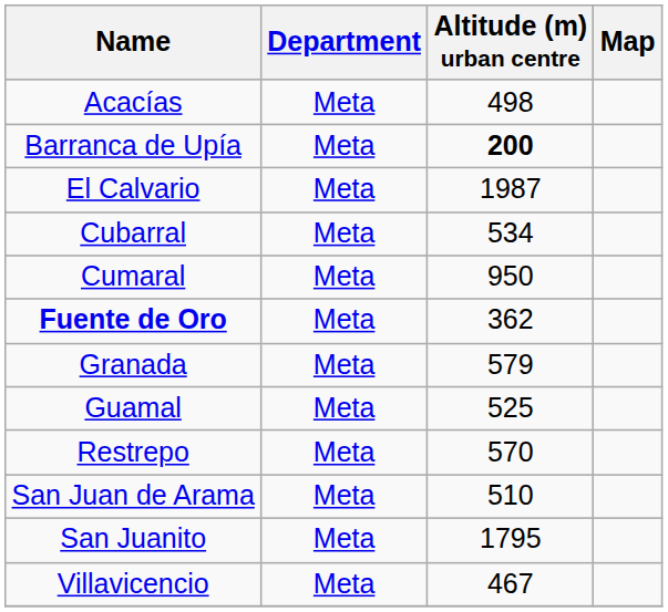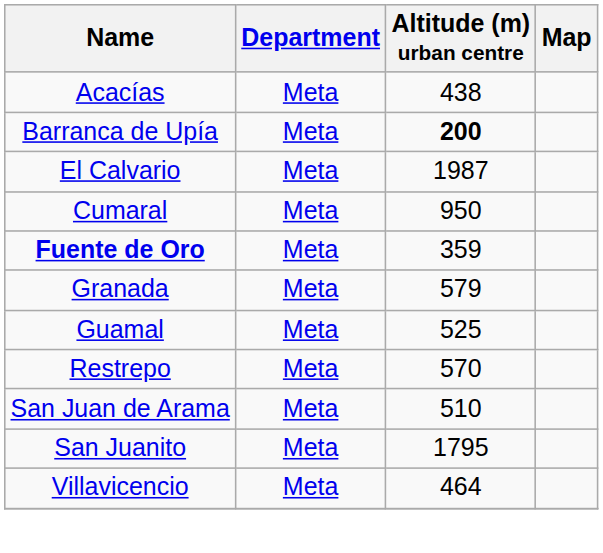 <table class="wikitable sortable mw-collapsible mw-collapsed">
 <tr>
 <th scope="col">Name</th>
 <th scope="col"><a href='#'>Department</a></th>
 <th scope="col">Altitude (m)<br><small>urban centre</small></th>
 <th scope="col">Map</th>
 </tr>
 <tr>
 <td align=center><a href='#'>Acacías</a></td>
 <td align=center><a href='#'>Meta</a></td>
-<td align=center>498</td>
+<td align=center>438</td>
 <td align=center></td>
 </tr>
 <tr>
 <td align=center><a href='#'>Barranca de Upía</a></td>
 <td align=center><a href='#'>Meta</a></td>
 <td align=center><strong>200</strong></td>
 <td align=center></td>
 </tr>
 <tr>
 <td align=center><a href='#'>El Calvario</a></td>
 <td align=center><a href='#'>Meta</a></td>
 <td align=center>1987</td>
 <td align=center></td>
 </tr>
 <tr>
-<td align=center><a href='#'>Cubarral</a></td>
-<td align=center><a href='#'>Meta</a></td>
-<td align=center>534</td>
-<td align=center></td>
-</tr>
-<tr>
 <td align=center><a href='#'>Cumaral</a></td>
 <td align=center><a href='#'>Meta</a></td>
 <td align=center>950</td>
 <td align=center></td>
 </tr>
 <tr>
 <td align=center><strong><a href='#'>Fuente de Oro</a></strong></td>
 <td align=center><a href='#'>Meta</a></td>
-<td align=center>362</td>
+<td align=center>359</td>
 <td align=center></td>
 </tr>
 <tr>
 <td align=center><a href='#'>Granada</a></td>
 <td align=center><a href='#'>Meta</a></td>
 <td align=center>579</td>
 <td align=center></td>
 </tr>
 <tr>
 <td align=center><a href='#'>Guamal</a></td>
 <td align=center><a href='#'>Meta</a></td>
 <td align=center>525</td>
 <td align=center></td>
 </tr>
 <tr>
 <td align=center><a href='#'>Restrepo</a></td>
 <td align=center><a href='#'>Meta</a></td>
 <td align=center>570</td>
 <td align=center></td>
 </tr>
 <tr>
 <td align=center><a href='#'>San Juan de Arama</a></td>
 <td align=center><a href='#'>Meta</a></td>
 <td align=center>510</td>
 <td align=center></td>
 </tr>
 <tr>
 <td align=center><a href='#'>San Juanito</a></td>
 <td align=center><a href='#'>Meta</a></td>
 <td align=center>1795</td>
 <td align=center></td>
 </tr>
 <tr>
 <td align=center><a href='#'>Villavicencio</a></td>
 <td align=center><a href='#'>Meta</a></td>
-<td align=center>467</td>
+<td align=center>464</td>
 <td align=center></td>
 </tr>
 <tr>
 </tr>
 </table>
